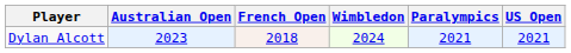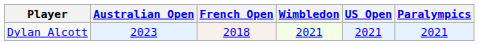 <table class="wikitable sortable" style="text-align:center">
 <tr>
 <th>Player</th>
 <th><a href='#'>Australian Open</a></th>
 <th><a href='#'>French Open</a></th>
 <th><a href='#'>Wimbledon</a></th>
+<th><a href='#'>US Open</a></th>
 <th><a href='#'>Paralympics</a></th>
-<th><a href='#'>US Open</a></th>
 </tr>
 <tr>
 <td style="text-align:left;"> <a href='#'>Dylan Alcott</a></td>
 <td style="background: #e6f2ff;"><a href='#'>2023</a></td>
 <td style="background: #f9f0eb;"><a href='#'>2018</a></td>
-<td style="background: #f2ffe6;"><a href='#'>2024</a></td>
+<td style="background: #f2ffe6;"><a href='#'>2021</a></td>
 <td style="background: #e6f2ff;"><a href='#'>2021</a></td>
 <td style="background: #e6f2ff;"><a href='#'>2021</a></td>
 </tr>
 </table>
